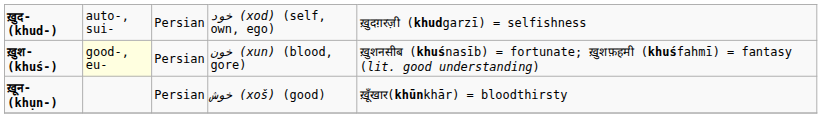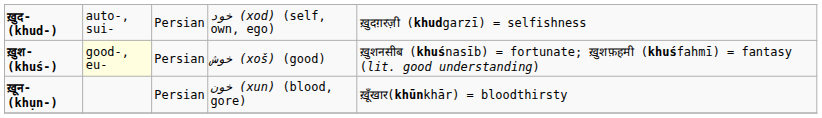 <table class="wikitable sortable" width="100%">
 <tr>
 <td><strong>ख़ुद- (khud-)</strong></td>
 <td>auto-,<br>sui-</td>
 <td>Persian</td>
 <td><em>خود (xod)</em> (self, own, ego)</td>
 <td>ख़ुदग़रज़ी (<strong>khud</strong>garzī) = selfishness</td>
 </tr>
 <tr>
 <td><strong>ख़ुश- (khuś-)</strong></td>
 <td style="background: lightyellow;">good-, eu-</td>
 <td>Persian</td>
-<td><em>خون (xun)</em> (blood, gore)</td>
+<td><em>خوش (xoš)</em> (good)</td>
 <td>ख़ुशनसीब  (<strong>khuś</strong>nasīb) = fortunate; ख़ुशफ़हमी (<strong>khuś</strong>fahmī) = fantasy (<em>lit. good understanding</em>)</td>
 </tr>
 <tr>
 <td><strong>ख़ून- (khụn-)</strong></td>
 <td></td>
 <td>Persian</td>
-<td><em>خوش (xoš)</em> (good)</td>
+<td><em>خون (xun)</em> (blood, gore)</td>
 <td>ख़ूँखार(<strong>khūn</strong>khār) = bloodthirsty</td>
 </tr>
 <tr>
 </tr>
 </table>
